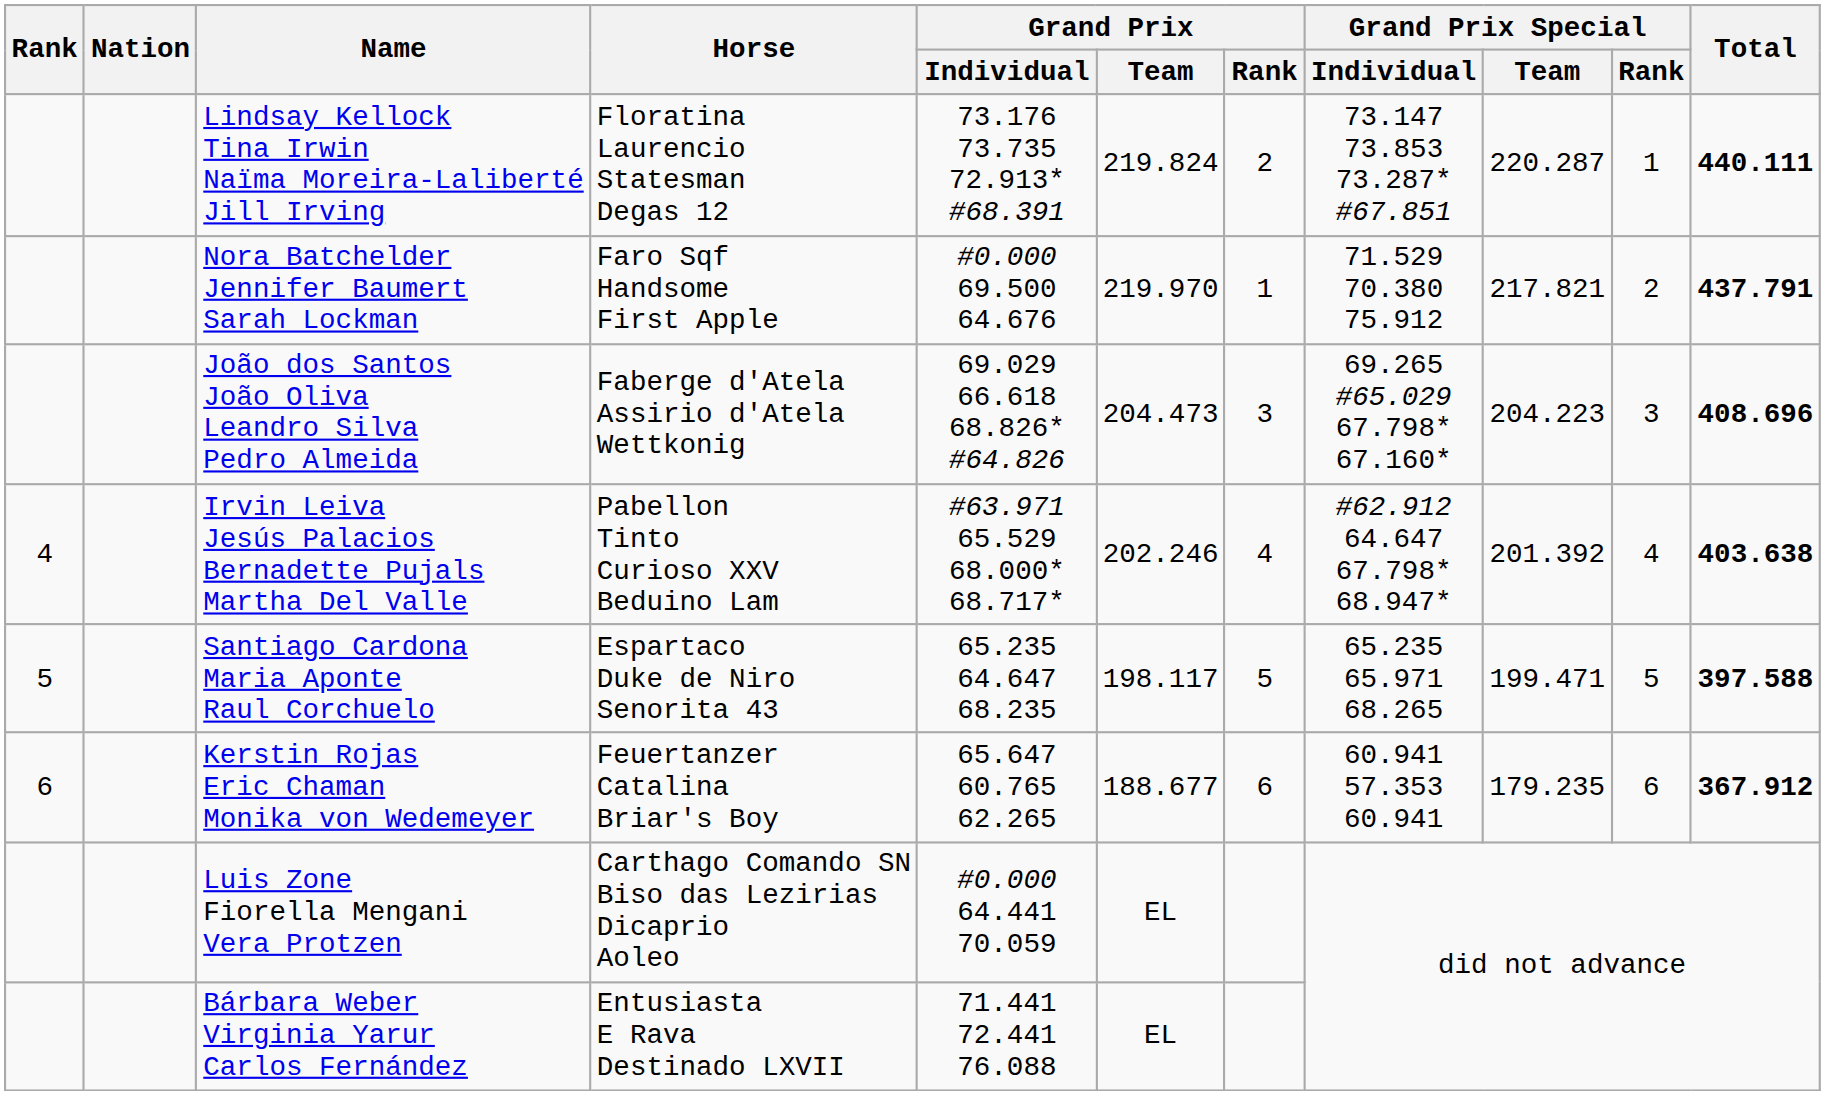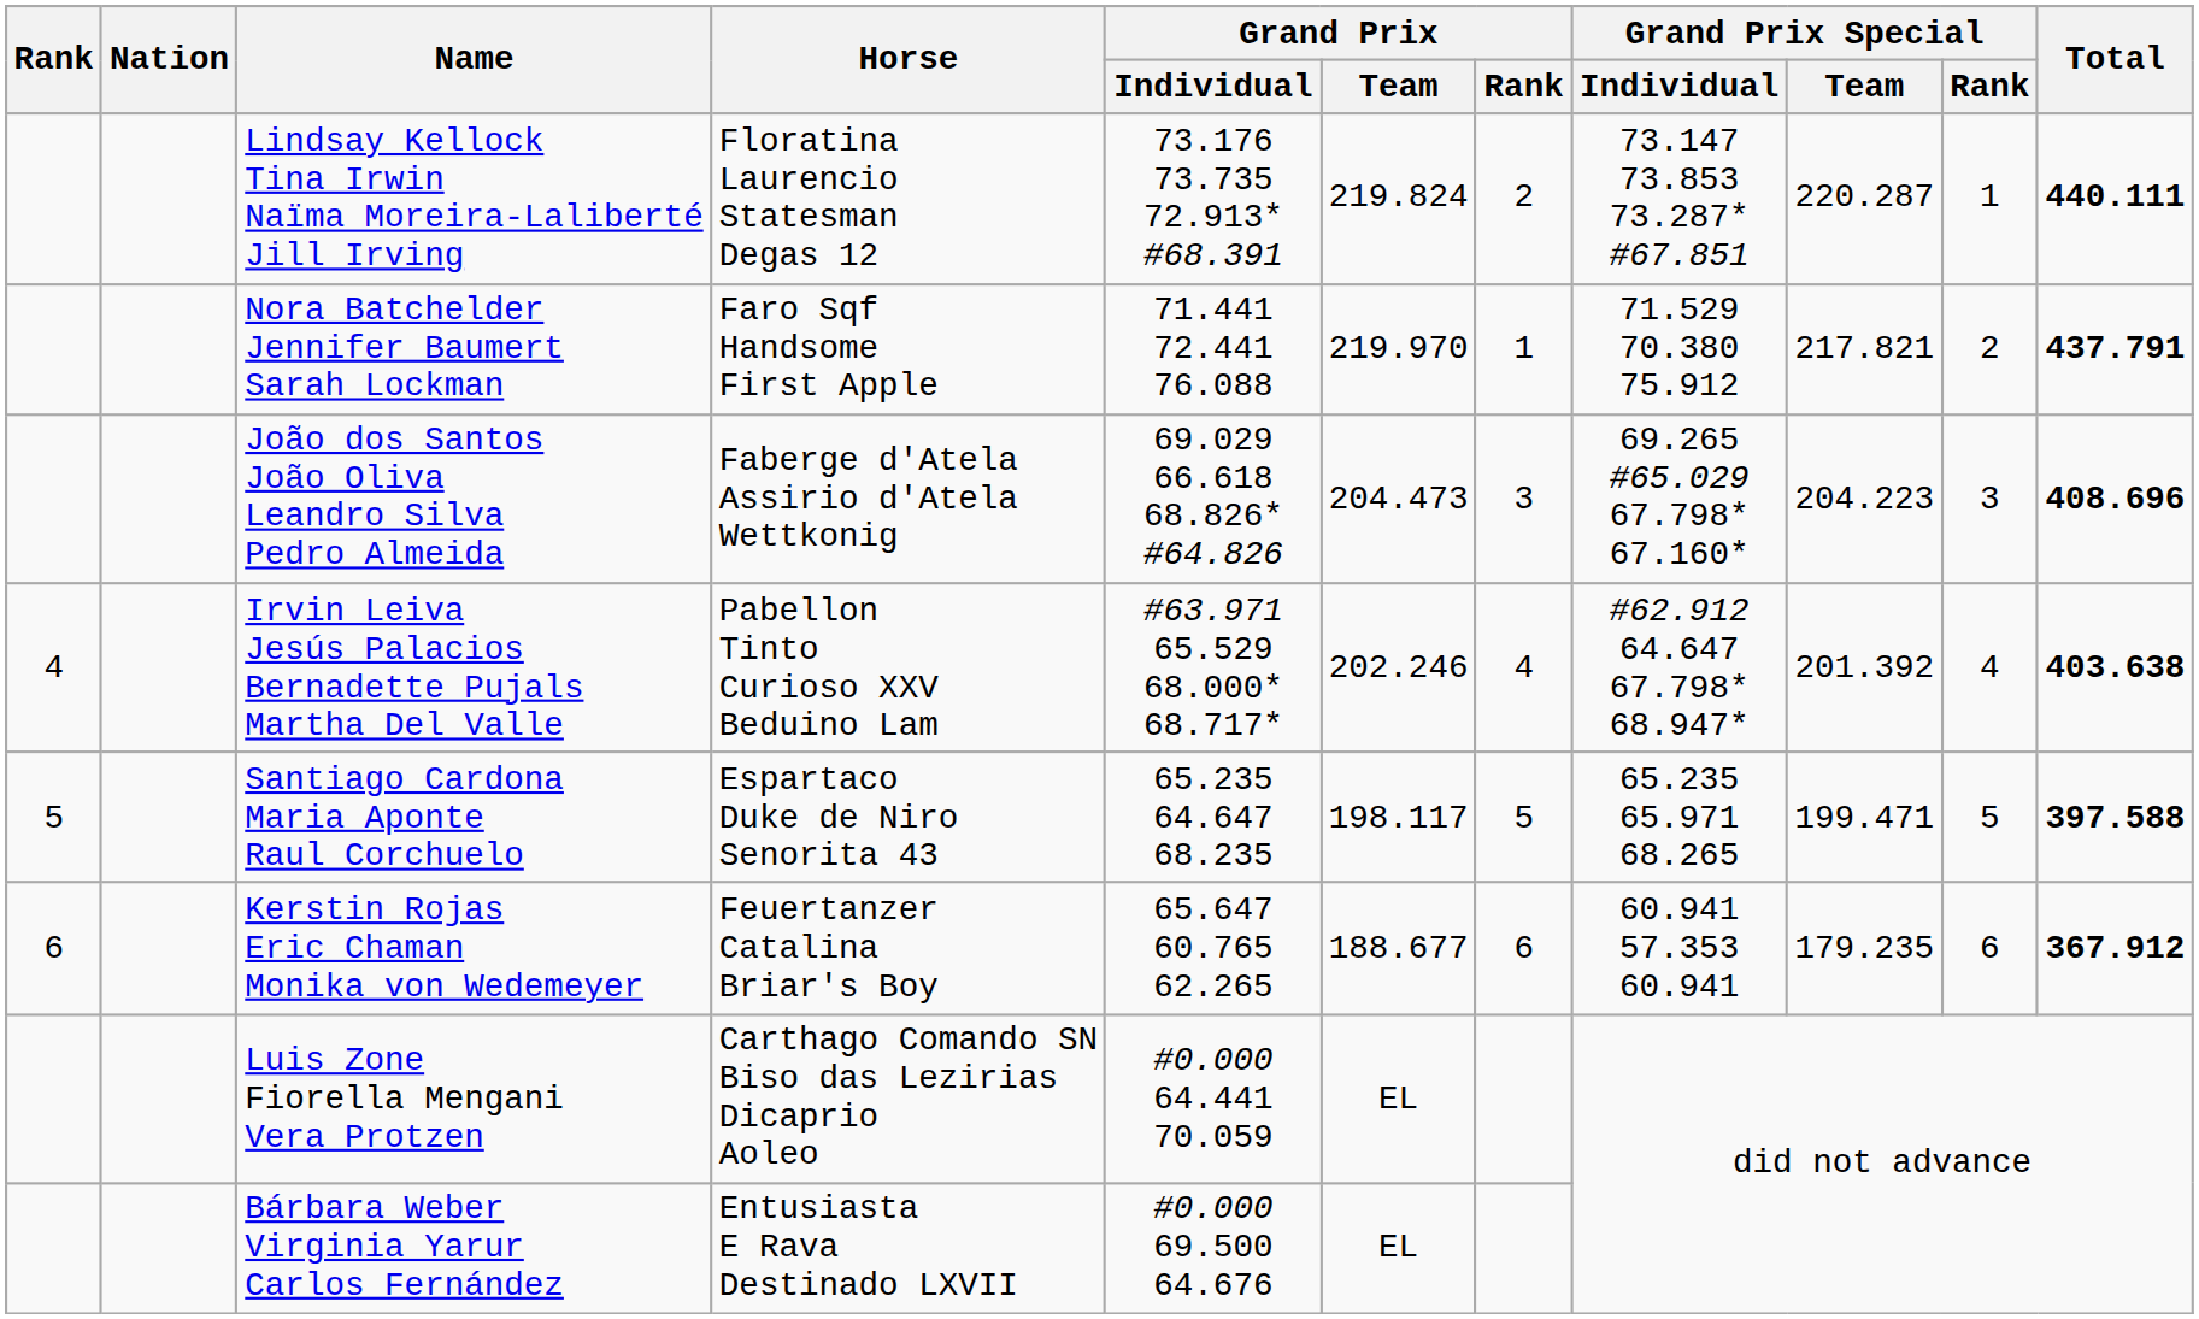 <table class="wikitable sortable" style="text-align:center">
 <tr>
 <th rowspan="2">Rank</th>
 <th rowspan="2">Nation</th>
 <th rowspan="2">Name</th>
 <th rowspan="2">Horse</th>
 <th colspan="3">Grand Prix</th>
 <th colspan="3">Grand Prix Special</th>
 <th rowspan="2">Total</th>
 </tr>
 <tr>
 <th>Individual</th>
 <th>Team</th>
 <th>Rank</th>
 <th>Individual</th>
 <th>Team</th>
 <th>Rank</th>
 </tr>
 <tr>
 <td></td>
 <td align="left"></td>
 <td align="left"><a href='#'>Lindsay Kellock</a><br><a href='#'>Tina Irwin</a><br><a href='#'>Naïma Moreira-Laliberté</a><br><a href='#'>Jill Irving</a></td>
 <td align="left">Floratina <br>Laurencio<br>Statesman<br>Degas 12</td>
 <td>73.176<br>73.735<br>72.913*<br><em>#68.391</em></td>
 <td>219.824</td>
 <td>2</td>
 <td>73.147<br> 73.853<br>73.287*<br> <em>#67.851</em></td>
 <td>220.287</td>
 <td>1</td>
 <td><strong>440.111</strong></td>
 </tr>
 <tr>
 <td></td>
 <td align="left"></td>
 <td align="left"><a href='#'>Nora Batchelder</a><br><a href='#'>Jennifer Baumert</a><br><a href='#'>Sarah Lockman</a></td>
 <td align="left">Faro Sqf  <br>Handsome <br>First Apple</td>
-<td><em>#0.000</em><br> 69.500<br>  64.676</td>
+<td>71.441<br> 72.441<br> 76.088</td>
 <td>219.970</td>
 <td>1</td>
 <td>71.529<br>  70.380<br> 75.912</td>
 <td>217.821</td>
 <td>2</td>
 <td><strong>437.791</strong></td>
 </tr>
 <tr>
 <td></td>
 <td align="left"></td>
 <td align="left"><a href='#'>João dos Santos</a><br><a href='#'>João Oliva</a><br><a href='#'>Leandro Silva</a><br><a href='#'>Pedro Almeida</a></td>
 <td align="left">Faberge d'Atela <br>Assirio d'Atela <br>Wettkonig</td>
 <td>69.029<br>  66.618<br> 68.826*<br> <em>#64.826</em></td>
 <td>204.473</td>
 <td>3</td>
 <td>69.265<br><em>#65.029</em><br> 67.798*<br> 67.160*</td>
 <td>204.223</td>
 <td>3</td>
 <td><strong>408.696</strong></td>
 </tr>
 <tr>
 <td>4</td>
 <td align="left"></td>
 <td align="left"><a href='#'>Irvin Leiva</a><br><a href='#'>Jesús Palacios</a><br><a href='#'>Bernadette Pujals</a><br><a href='#'>Martha Del Valle</a></td>
 <td align="left">Pabellon<br>Tinto <br>Curioso XXV <br>Beduino Lam</td>
 <td><em>#63.971</em><br>  65.529<br> 68.000*<br> 68.717*</td>
 <td>202.246</td>
 <td>4</td>
 <td><em>#62.912</em><br> 64.647<br> 67.798*<br>  68.947*</td>
 <td>201.392</td>
 <td>4</td>
 <td><strong>403.638</strong></td>
 </tr>
 <tr>
 <td>5</td>
 <td align="left"></td>
 <td align="left"><a href='#'>Santiago Cardona</a><br><a href='#'>Maria Aponte</a><br><a href='#'>Raul Corchuelo</a></td>
 <td align="left">Espartaco <br>Duke de Niro <br>Senorita 43</td>
 <td>65.235<br>  64.647<br>  68.235</td>
 <td>198.117</td>
 <td>5</td>
 <td>65.235<br> 65.971<br> 68.265</td>
 <td>199.471</td>
 <td>5</td>
 <td><strong>397.588</strong></td>
 </tr>
 <tr>
 <td>6</td>
 <td align="left"></td>
 <td align="left"><a href='#'>Kerstin Rojas</a><br><a href='#'>Eric Chaman</a><br><a href='#'>Monika von Wedemeyer</a></td>
 <td align="left">Feuertanzer <br>Catalina <br>Briar's Boy</td>
 <td>65.647<br>  60.765<br> 62.265</td>
 <td>188.677</td>
 <td>6</td>
 <td>60.941<br> 57.353<br> 60.941</td>
 <td>179.235</td>
 <td>6</td>
 <td><strong>367.912</strong></td>
 </tr>
 <tr>
 <td></td>
 <td align="left"></td>
 <td align="left"><a href='#'>Luis Zone</a><br>Fiorella Mengani<br><a href='#'>Vera Protzen</a></td>
 <td align="left">Carthago Comando SN <br>Biso das Lezirias <br>Dicaprio<br>Aoleo</td>
 <td><em>#0.000</em><br> 64.441<br> 70.059</td>
 <td>EL</td>
 <td></td>
 <td colspan=4 rowspan=2>did not advance</td>
 </tr>
 <tr>
 <td></td>
 <td align="left"></td>
 <td align="left"><a href='#'>Bárbara Weber</a><br><a href='#'>Virginia Yarur</a><br><a href='#'>Carlos Fernández</a></td>
 <td align="left">Entusiasta <br> 	E Rava <br> 	Destinado LXVII</td>
-<td>71.441<br> 72.441<br> 76.088</td>
+<td><em>#0.000</em><br> 69.500<br>  64.676</td>
 <td>EL</td>
 <td></td>
 </tr>
 </table>
